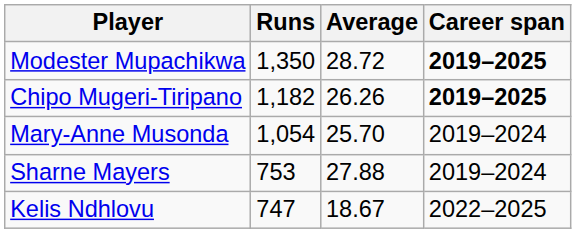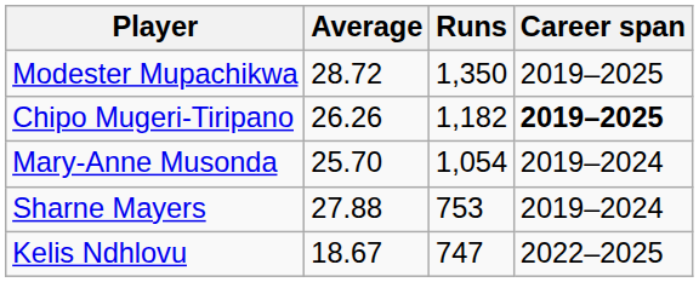 <table class="wikitable">
 <tr>
 <th>Player</th>
+<th>Average</th>
 <th>Runs</th>
-<th>Average</th>
 <th>Career span</th>
 </tr>
 <tr>
 <td><a href='#'>Modester Mupachikwa</a></td>
+<td>28.72</td>
 <td>1,350</td>
-<td>28.72</td>
-<td><strong>2019–2025</strong></td>
+<td>2019–2025</td>
 </tr>
 <tr>
 <td><a href='#'>Chipo Mugeri-Tiripano</a></td>
+<td>26.26</td>
 <td>1,182</td>
-<td>26.26</td>
 <td><strong>2019–2025</strong></td>
 </tr>
 <tr>
 <td><a href='#'>Mary-Anne Musonda</a></td>
+<td>25.70</td>
 <td>1,054</td>
-<td>25.70</td>
 <td>2019–2024</td>
 </tr>
 <tr>
 <td><a href='#'>Sharne Mayers</a></td>
+<td>27.88</td>
 <td>753</td>
-<td>27.88</td>
 <td>2019–2024</td>
 </tr>
 <tr>
 <td><a href='#'>Kelis Ndhlovu</a></td>
+<td>18.67</td>
 <td>747</td>
-<td>18.67</td>
 <td>2022–2025</td>
 </tr>
 </table>
